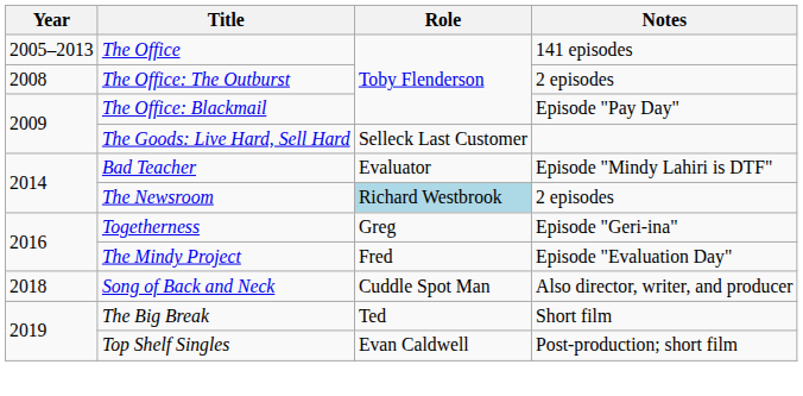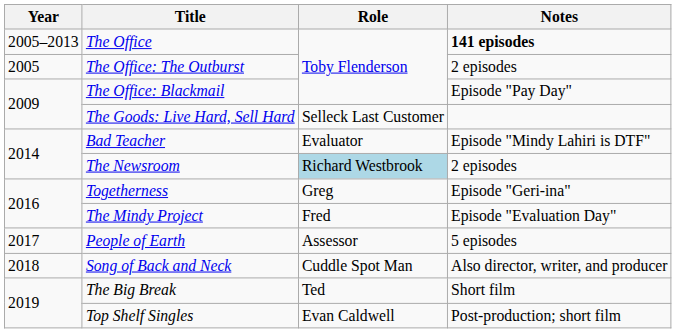 <table class="wikitable sortable">
 <tr>
 <th>Year</th>
 <th>Title</th>
 <th>Role</th>
 <th>Notes</th>
 </tr>
 <tr>
 <td>2005–2013</td>
 <td><em><a href='#'>The Office</a></em></td>
 <td rowspan=3><a href='#'>Toby Flenderson</a></td>
-<td>141 episodes</td>
+<td><strong>141 episodes</strong></td>
 </tr>
 <tr>
-<td>2008</td>
+<td>2005</td>
 <td><em><a href='#'>The Office: The Outburst</a></em></td>
 <td>2 episodes</td>
 </tr>
 <tr>
 <td rowspan=2>2009</td>
 <td><em><a href='#'>The Office: Blackmail</a></em></td>
 <td>Episode "Pay Day"</td>
 </tr>
 <tr>
 <td><em><a href='#'>The Goods: Live Hard, Sell Hard</a></em></td>
 <td>Selleck Last Customer</td>
 <td></td>
 </tr>
 <tr>
 <td rowspan=2>2014</td>
 <td><em><a href='#'>Bad Teacher</a></em></td>
 <td>Evaluator</td>
 <td>Episode "Mindy Lahiri is DTF"</td>
 </tr>
 <tr>
 <td><em><a href='#'>The Newsroom</a></em></td>
 <td style="background: lightblue;">Richard Westbrook</td>
 <td>2 episodes</td>
 </tr>
 <tr>
 <td rowspan=2>2016</td>
 <td><em><a href='#'>Togetherness</a></em></td>
 <td>Greg</td>
 <td>Episode "Geri-ina"</td>
 </tr>
 <tr>
 <td><em><a href='#'>The Mindy Project</a></em></td>
 <td>Fred</td>
 <td>Episode "Evaluation Day"</td>
 </tr>
 <tr>
+<td>2017</td>
+<td><em><a href='#'>People of Earth</a></em></td>
+<td>Assessor</td>
+<td>5 episodes</td>
+</tr>
+<tr>
 <td>2018</td>
 <td><em><a href='#'>Song of Back and Neck</a></em></td>
 <td>Cuddle Spot Man</td>
 <td>Also director, writer, and producer</td>
 </tr>
 <tr>
 <td rowspan=2>2019</td>
 <td><em>The Big Break</em></td>
 <td>Ted</td>
 <td>Short film</td>
 </tr>
 <tr>
 <td><em>Top Shelf Singles</em></td>
 <td>Evan Caldwell</td>
 <td>Post-production; short film</td>
 </tr>
 </table>
